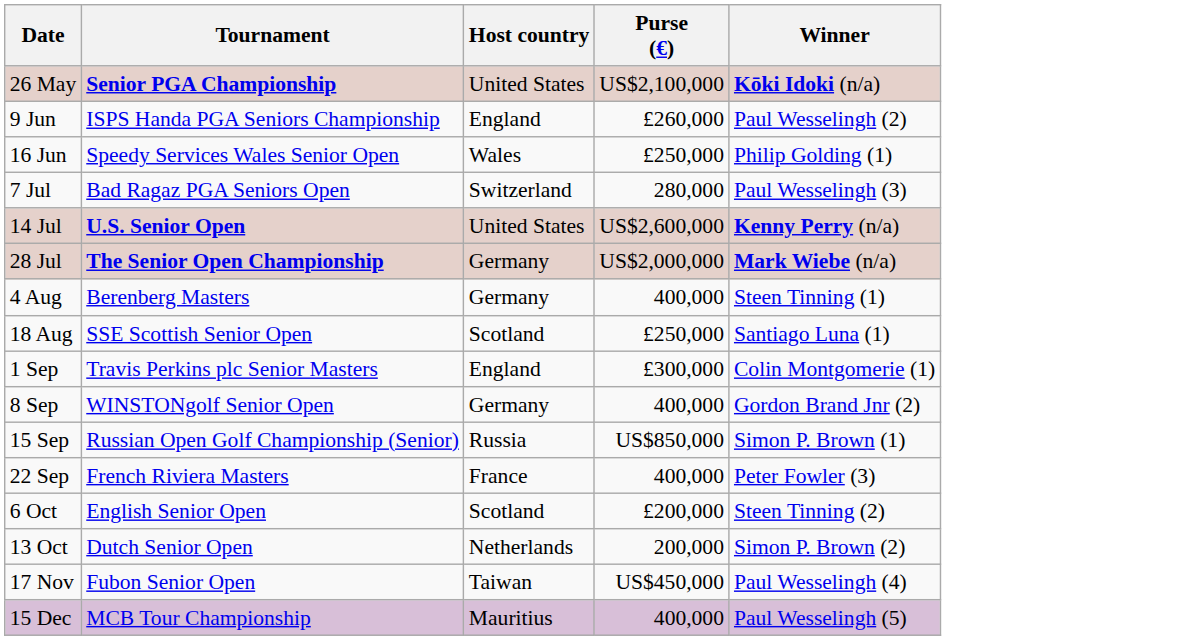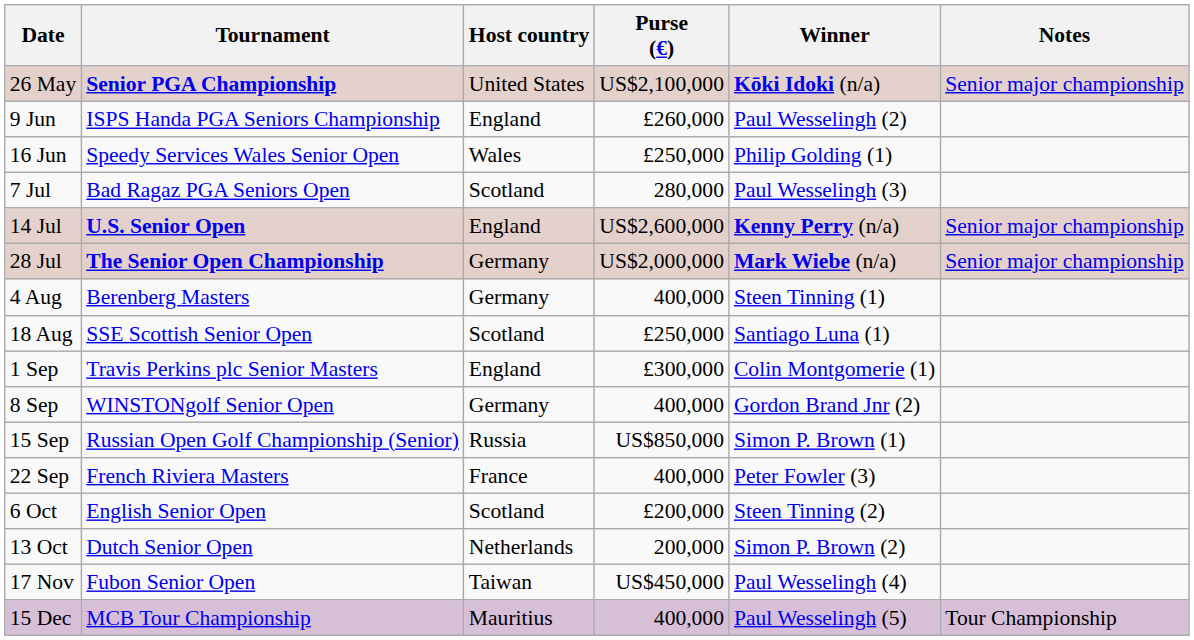 <table class="wikitable" style="font-size:95%">
 <tr>
 <th>Date</th>
 <th>Tournament</th>
 <th>Host country</th>
 <th>Purse<br>(<a href='#'>€</a>)</th>
 <th>Winner</th>
+<th>Notes</th>
 </tr>
 <tr style="background:#e5d1cb;">
 <td>26 May</td>
 <td><strong><a href='#'>Senior PGA Championship</a></strong></td>
 <td>United States</td>
 <td align=right>US$2,100,000</td>
 <td> <strong><a href='#'>Kōki Idoki</a></strong> (n/a)</td>
+<td><a href='#'>Senior major championship</a></td>
 </tr>
 <tr>
 <td>9 Jun</td>
 <td><a href='#'>ISPS Handa PGA Seniors Championship</a></td>
 <td>England</td>
 <td align=right>£260,000</td>
 <td> <a href='#'>Paul Wesselingh</a> (2)</td>
+<td></td>
 </tr>
 <tr>
 <td>16 Jun</td>
 <td><a href='#'>Speedy Services Wales Senior Open</a></td>
 <td>Wales</td>
 <td align=right>£250,000</td>
 <td> <a href='#'>Philip Golding</a> (1)</td>
+<td></td>
 </tr>
 <tr>
 <td>7 Jul</td>
 <td><a href='#'>Bad Ragaz PGA Seniors Open</a></td>
-<td>Switzerland</td>
+<td>Scotland</td>
 <td align=right>280,000</td>
 <td> <a href='#'>Paul Wesselingh</a> (3)</td>
+<td></td>
 </tr>
 <tr style="background:#e5d1cb;">
 <td>14 Jul</td>
 <td><strong><a href='#'>U.S. Senior Open</a></strong></td>
-<td>United States</td>
+<td>England</td>
 <td align=right>US$2,600,000</td>
 <td> <strong><a href='#'>Kenny Perry</a></strong> (n/a)</td>
+<td><a href='#'>Senior major championship</a></td>
 </tr>
 <tr style="background:#e5d1cb;">
 <td>28 Jul</td>
 <td><strong><a href='#'>The Senior Open Championship</a></strong></td>
 <td>Germany</td>
 <td align=right>US$2,000,000</td>
 <td> <strong><a href='#'>Mark Wiebe</a></strong> (n/a)</td>
+<td><a href='#'>Senior major championship</a></td>
 </tr>
 <tr>
 <td>4 Aug</td>
 <td><a href='#'>Berenberg Masters</a></td>
 <td>Germany</td>
 <td align=right>400,000</td>
 <td> <a href='#'>Steen Tinning</a> (1)</td>
+<td></td>
 </tr>
 <tr>
 <td>18 Aug</td>
 <td><a href='#'>SSE Scottish Senior Open</a></td>
 <td>Scotland</td>
 <td align=right>£250,000</td>
 <td> <a href='#'>Santiago Luna</a> (1)</td>
+<td></td>
 </tr>
 <tr>
 <td>1 Sep</td>
 <td><a href='#'>Travis Perkins plc Senior Masters</a></td>
 <td>England</td>
 <td align=right>£300,000</td>
 <td> <a href='#'>Colin Montgomerie</a> (1)</td>
+<td></td>
 </tr>
 <tr>
 <td>8 Sep</td>
 <td><a href='#'>WINSTONgolf Senior Open</a></td>
 <td>Germany</td>
 <td align=right>400,000</td>
 <td> <a href='#'>Gordon Brand Jnr</a> (2)</td>
+<td></td>
 </tr>
 <tr>
 <td>15 Sep</td>
 <td><a href='#'>Russian Open Golf Championship (Senior)</a></td>
 <td>Russia</td>
 <td align=right>US$850,000</td>
 <td> <a href='#'>Simon P. Brown</a> (1)</td>
+<td></td>
 </tr>
 <tr>
 <td>22 Sep</td>
 <td><a href='#'>French Riviera Masters</a></td>
 <td>France</td>
 <td align=right>400,000</td>
 <td> <a href='#'>Peter Fowler</a> (3)</td>
+<td></td>
 </tr>
 <tr>
 <td>6 Oct</td>
 <td><a href='#'>English Senior Open</a></td>
 <td>Scotland</td>
 <td align=right>£200,000</td>
 <td> <a href='#'>Steen Tinning</a> (2)</td>
+<td></td>
 </tr>
 <tr>
 <td>13 Oct</td>
 <td><a href='#'>Dutch Senior Open</a></td>
 <td>Netherlands</td>
 <td align=right>200,000</td>
 <td> <a href='#'>Simon P. Brown</a> (2)</td>
+<td></td>
 </tr>
 <tr>
 <td>17 Nov</td>
 <td><a href='#'>Fubon Senior Open</a></td>
 <td>Taiwan</td>
 <td align=right>US$450,000</td>
 <td> <a href='#'>Paul Wesselingh</a> (4)</td>
+<td></td>
 </tr>
 <tr style="background:thistle;">
 <td>15 Dec</td>
 <td><a href='#'>MCB Tour Championship</a></td>
 <td>Mauritius</td>
 <td align=right>400,000</td>
 <td> <a href='#'>Paul Wesselingh</a> (5)</td>
+<td>Tour Championship</td>
 </tr>
 </table>
